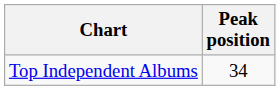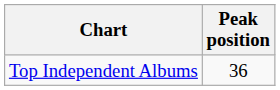 <table class ="wikitable">
 <tr>
 <th>Chart</th>
 <th>Peak<br>position</th>
 </tr>
 <tr>
 <td><a href='#'>Top Independent Albums</a></td>
-<td align="center">34</td>
+<td align="center">36</td>
 </tr>
 </table>
